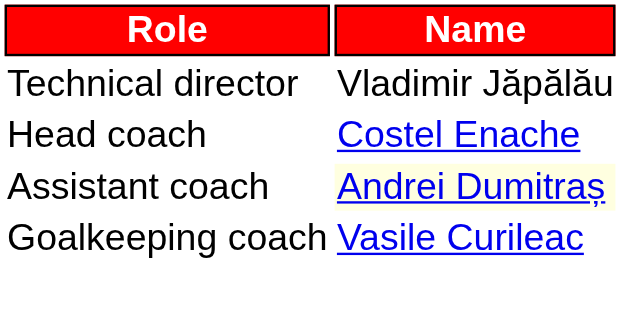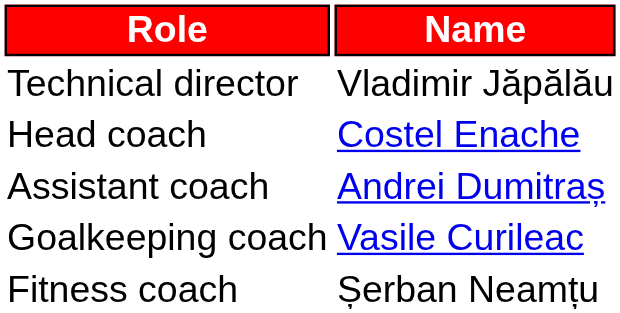 <table class="toccolours">
 <tr>
 <th style="background:#FF0000;color:#FFFFFF;border:1px solid #000000;">Role</th>
 <th style="background:#FF0000;color:#FFFFFF;border:1px solid #000000;">Name</th>
 </tr>
 <tr>
 <td>Technical director</td>
 <td> Vladimir Jăpălău</td>
 </tr>
 <tr>
 <td>Head coach</td>
 <td> <a href='#'>Costel Enache</a></td>
 </tr>
 <tr>
 <td>Assistant coach</td>
-<td style="background: lightyellow;"> <a href='#'>Andrei Dumitraș</a></td>
+<td> <a href='#'>Andrei Dumitraș</a></td>
 </tr>
 <tr>
 <td>Goalkeeping coach</td>
 <td> <a href='#'>Vasile Curileac</a></td>
 </tr>
+<tr>
+<td>Fitness coach</td>
+<td> Șerban Neamțu</td>
+</tr>
 </table>
